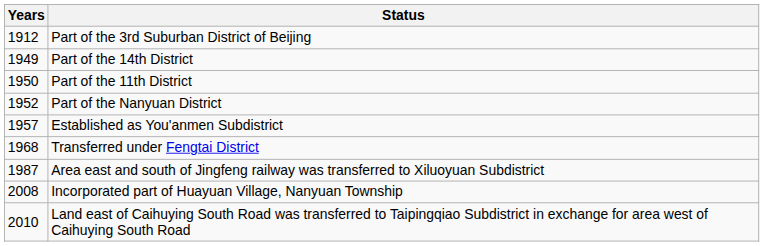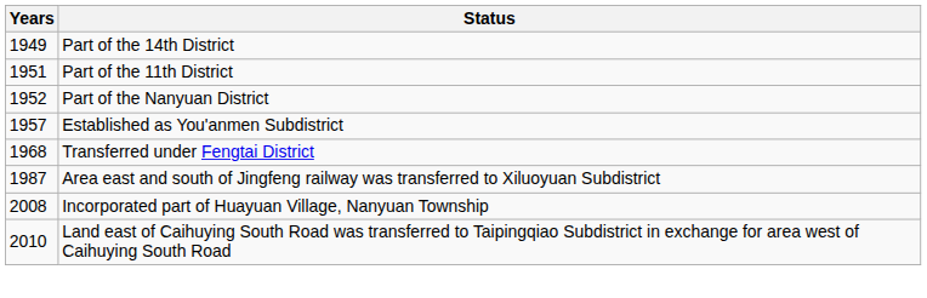 <table class="wikitable">
 <tr>
 <th>Years</th>
 <th>Status</th>
 </tr>
 <tr>
-<td>1912</td>
-<td>Part of the 3rd Suburban District of Beijing</td>
-</tr>
-<tr>
 <td>1949</td>
 <td>Part of the 14th District</td>
 </tr>
 <tr>
-<td>1950</td>
+<td>1951</td>
 <td>Part of the 11th District</td>
 </tr>
 <tr>
 <td>1952</td>
 <td>Part of the Nanyuan District</td>
 </tr>
 <tr>
 <td>1957</td>
 <td>Established as You'anmen Subdistrict</td>
 </tr>
 <tr>
 <td>1968</td>
 <td>Transferred under <a href='#'>Fengtai District</a></td>
 </tr>
 <tr>
 <td>1987</td>
 <td>Area east and south of Jingfeng railway was transferred to Xiluoyuan Subdistrict</td>
 </tr>
 <tr>
 <td>2008</td>
 <td>Incorporated part of Huayuan Village, Nanyuan Township</td>
 </tr>
 <tr>
 <td>2010</td>
 <td>Land east of Caihuying South Road was transferred to Taipingqiao Subdistrict in exchange for area west of Caihuying South Road</td>
 </tr>
 </table>
